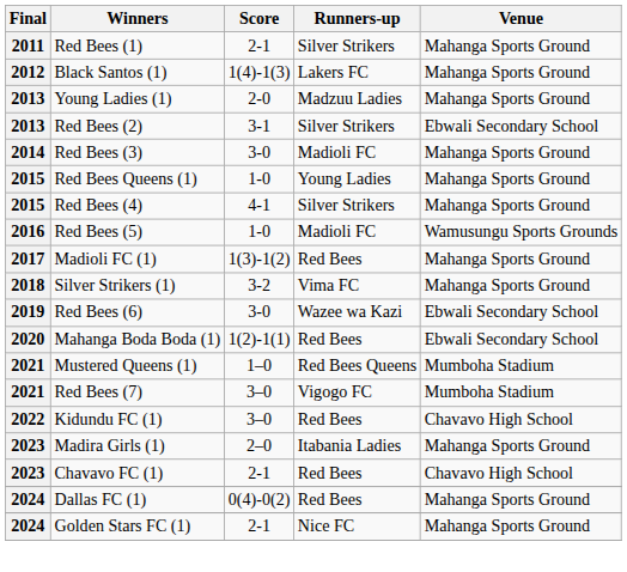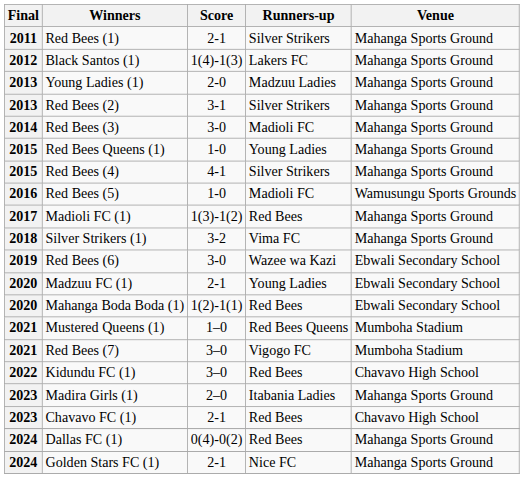 <table class="sortable plainrowheaders wikitable">
 <tr>
 <th scope=col>Final</th>
 <th scope=col>Winners</th>
 <th scope=col>Score</th>
 <th scope=col>Runners-up</th>
 <th scope=col>Venue</th>
 </tr>
 <tr>
 <th scope=row style=text-align:center>2011</th>
 <td>Red Bees (1)</td>
 <td align=center>2-1</td>
 <td>Silver Strikers</td>
 <td>Mahanga Sports Ground</td>
 </tr>
 <tr>
 <th scope=row style=text-align:center>2012</th>
 <td>Black Santos (1)</td>
 <td align=center>1(4)-1(3)</td>
 <td>Lakers FC</td>
 <td>Mahanga Sports Ground</td>
 </tr>
 <tr>
 <th scope=row style=text-align:center>2013</th>
 <td>Young Ladies (1)</td>
 <td align=center>2-0</td>
 <td>Madzuu Ladies</td>
 <td>Mahanga Sports Ground</td>
 </tr>
 <tr>
 <th scope=row style=text-align:center>2013</th>
 <td>Red Bees (2)</td>
 <td align=center>3-1</td>
 <td>Silver Strikers</td>
-<td>Ebwali Secondary School</td>
+<td>Mahanga Sports Ground</td>
 </tr>
 <tr>
 <th scope=row style=text-align:center>2014</th>
 <td>Red Bees (3)</td>
 <td align=center>3-0</td>
 <td>Madioli FC</td>
 <td>Mahanga Sports Ground</td>
 </tr>
 <tr>
 <th scope=row style=text-align:center>2015</th>
 <td>Red Bees Queens (1)</td>
 <td align=center>1-0</td>
 <td>Young Ladies</td>
 <td>Mahanga Sports Ground</td>
 </tr>
 <tr>
 <th scope=row style=text-align:center>2015</th>
 <td>Red Bees (4)</td>
 <td align=center>4-1</td>
 <td>Silver Strikers</td>
 <td>Mahanga Sports Ground</td>
 </tr>
 <tr>
 <th scope=row style=text-align:center>2016</th>
 <td>Red Bees (5)</td>
 <td align=center>1-0</td>
 <td>Madioli FC</td>
 <td>Wamusungu Sports Grounds</td>
 </tr>
 <tr>
 <th scope=row style=text-align:center>2017</th>
 <td>Madioli FC (1)</td>
 <td align=center>1(3)-1(2)</td>
 <td>Red Bees</td>
 <td>Mahanga Sports Ground</td>
 </tr>
 <tr>
 <th scope=row style=text-align:center>2018</th>
 <td>Silver Strikers (1)</td>
 <td align=center>3-2</td>
 <td>Vima FC</td>
 <td>Mahanga Sports Ground</td>
 </tr>
 <tr>
 <th scope=row style=text-align:center>2019</th>
 <td>Red Bees (6)</td>
 <td align=center>3-0</td>
 <td>Wazee wa Kazi</td>
+<td>Ebwali Secondary School</td>
+</tr>
+<tr>
+<th scope=row style=text-align:center>2020</th>
+<td>Madzuu FC (1)</td>
+<td align=center>2-1</td>
+<td>Young Ladies</td>
 <td>Ebwali Secondary School</td>
 </tr>
 <tr>
 <th scope=row style=text-align:center>2020</th>
 <td>Mahanga Boda Boda (1)</td>
 <td align=center>1(2)-1(1)</td>
 <td>Red Bees</td>
 <td>Ebwali Secondary School</td>
 </tr>
 <tr>
 <th scope=row style=text-align:center>2021</th>
 <td>Mustered Queens (1)</td>
 <td align=center>1–0</td>
 <td>Red Bees Queens</td>
 <td>Mumboha Stadium</td>
 </tr>
 <tr>
 <th scope=row style=text-align:center>2021</th>
 <td>Red Bees (7)</td>
 <td align=center>3–0</td>
 <td>Vigogo FC</td>
 <td>Mumboha Stadium</td>
 </tr>
 <tr>
 <th scope=row style=text-align:center>2022</th>
 <td>Kidundu FC (1)</td>
 <td align=center>3–0</td>
 <td>Red Bees</td>
 <td>Chavavo High School</td>
 </tr>
 <tr>
 <th scope=row style=text-align:center>2023</th>
 <td>Madira Girls (1)</td>
 <td align=center>2–0</td>
 <td>Itabania Ladies</td>
 <td>Mahanga Sports Ground</td>
 </tr>
 <tr>
 <th scope=row style=text-align:center>2023</th>
 <td>Chavavo FC (1)</td>
 <td align=center>2-1</td>
 <td>Red Bees</td>
 <td>Chavavo High School</td>
 </tr>
 <tr>
 </tr>
 <tr>
 <th scope=row style=text-align:center>2024</th>
 <td>Dallas FC (1)</td>
 <td align=center>0(4)-0(2)</td>
 <td>Red Bees</td>
 <td>Mahanga Sports Ground</td>
 </tr>
 <tr>
 </tr>
 <tr>
 <th scope=row style=text-align:center>2024</th>
 <td>Golden Stars FC (1)</td>
 <td align=center>2-1</td>
 <td>Nice FC</td>
 <td>Mahanga Sports Ground</td>
 </tr>
 <tr>
 </tr>
 </table>
